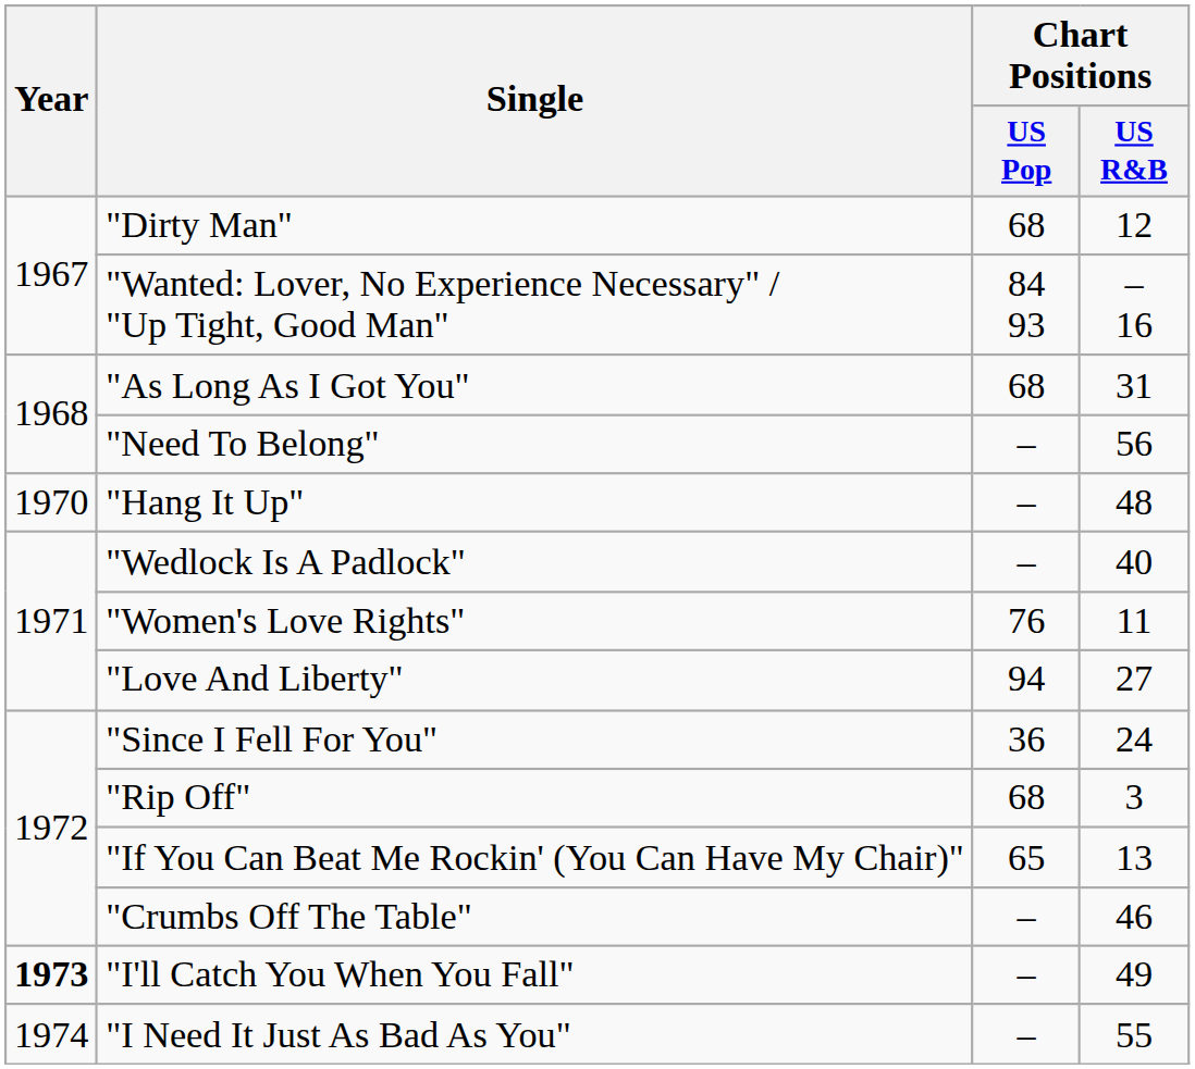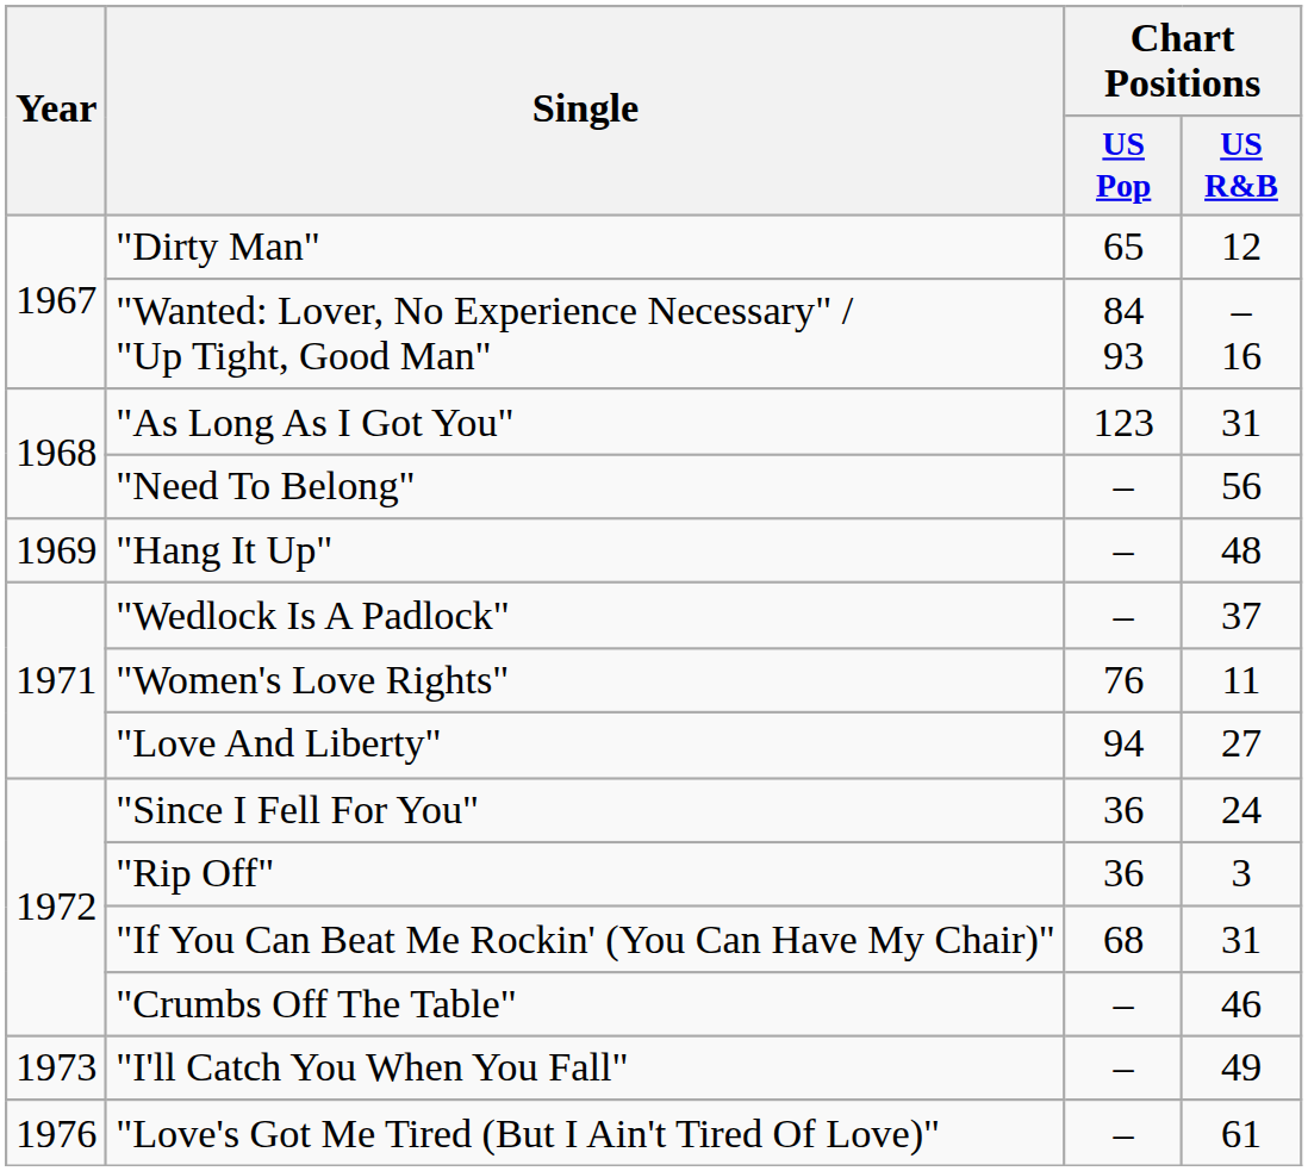 <table class="wikitable" style="text-align:center;">
 <tr>
 <th rowspan="2">Year</th>
 <th rowspan="2">Single</th>
 <th colspan="2">Chart Positions</th>
 </tr>
 <tr style="font-size:small;">
 <th width="40"><a href='#'>US Pop</a></th>
 <th width="40"><a href='#'>US<br>R&B</a></th>
 </tr>
 <tr>
 <td rowspan="2">1967</td>
 <td align="left">"Dirty Man"</td>
-<td>68</td>
+<td>65</td>
 <td>12</td>
 </tr>
 <tr>
 <td align="left">"Wanted: Lover, No Experience Necessary" /<br>"Up Tight, Good Man"</td>
 <td>84<br>93</td>
 <td>–<br>16</td>
 </tr>
 <tr>
 <td rowspan="2">1968</td>
 <td align="left">"As Long As I Got You"</td>
-<td>68</td>
+<td>123</td>
 <td>31</td>
 </tr>
 <tr>
 <td align="left">"Need To Belong"</td>
 <td>–</td>
 <td>56</td>
 </tr>
 <tr>
-<td rowspan="1">1970</td>
+<td rowspan="1">1969</td>
 <td align="left">"Hang It Up"</td>
 <td>–</td>
 <td>48</td>
 </tr>
 <tr>
 <td rowspan="3">1971</td>
 <td align="left">"Wedlock Is A Padlock"</td>
 <td>–</td>
-<td>40</td>
+<td>37</td>
 </tr>
 <tr>
 <td align="left">"Women's Love Rights"</td>
 <td>76</td>
 <td>11</td>
 </tr>
 <tr>
 <td align="left">"Love And Liberty"</td>
 <td>94</td>
 <td>27</td>
 </tr>
 <tr>
 <td rowspan="4">1972</td>
 <td align="left">"Since I Fell For You"</td>
 <td>36</td>
 <td>24</td>
 </tr>
 <tr>
 <td align="left">"Rip Off"</td>
-<td>68</td>
+<td>36</td>
 <td>3</td>
 </tr>
 <tr>
 <td align="left">"If You Can Beat Me Rockin' (You Can Have My Chair)"</td>
-<td>65</td>
-<td>13</td>
+<td>68</td>
+<td>31</td>
 </tr>
 <tr>
 <td align="left">"Crumbs Off The Table"</td>
 <td>–</td>
 <td>46</td>
 </tr>
 <tr>
-<td rowspan="1"><strong>1973</strong></td>
+<td rowspan="1">1973</td>
 <td align="left">"I'll Catch You When You Fall"</td>
 <td>–</td>
 <td>49</td>
 </tr>
 <tr>
-<td rowspan="1">1974</td>
-<td align="left">"I Need It Just As Bad As You"</td>
+<td rowspan="1">1976</td>
+<td align="left">"Love's Got Me Tired (But I Ain't Tired Of Love)"</td>
 <td>–</td>
-<td>55</td>
+<td>61</td>
 </tr>
 <tr>
 </tr>
 </table>
